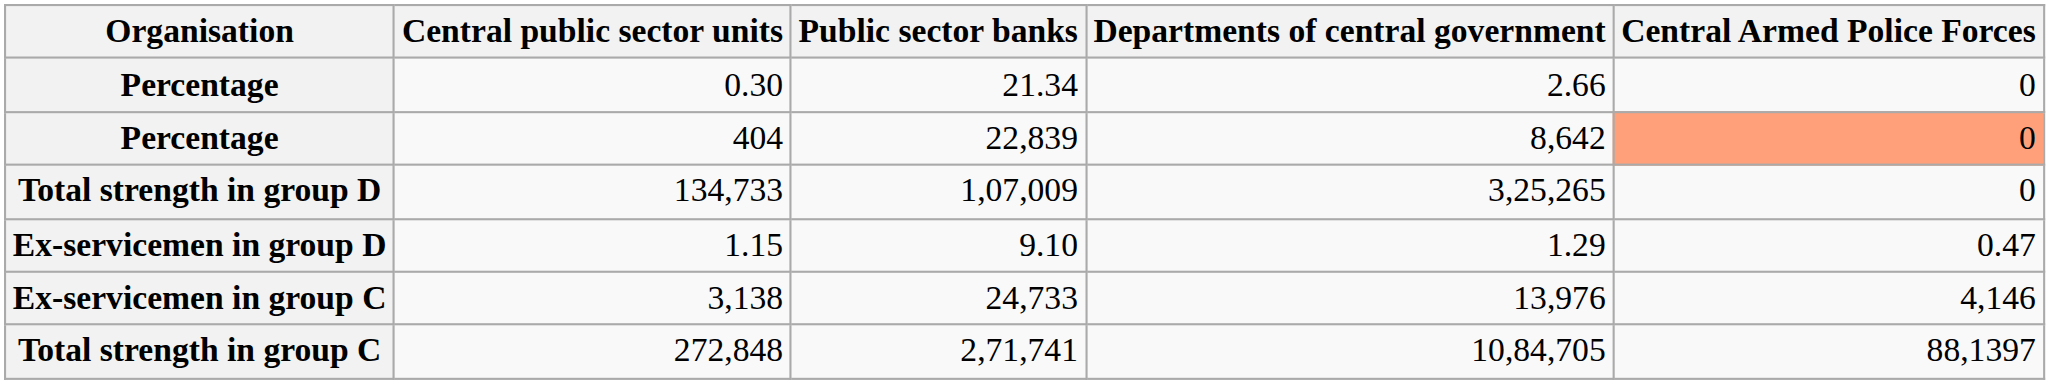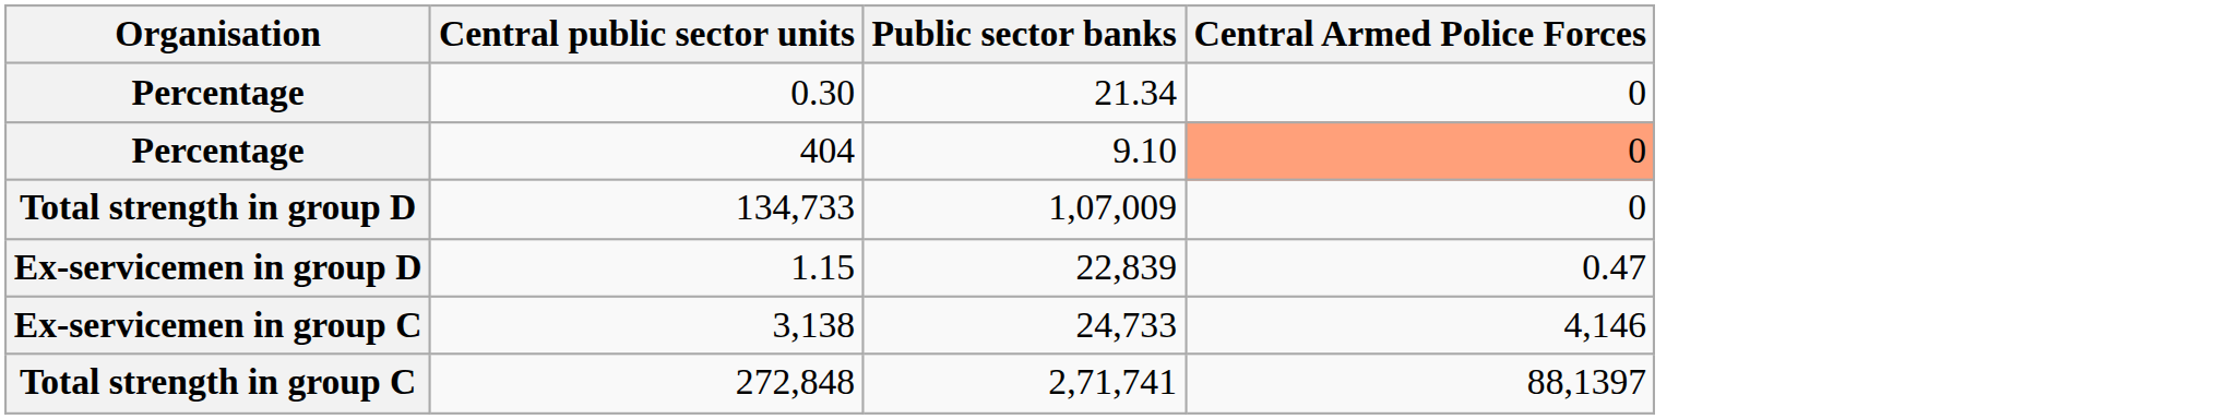 <table class="wikitable">
 <tr>
 <th>Organisation</th>
 <th>Central public sector units</th>
 <th>Public sector banks</th>
-<th>Departments of central government</th>
 <th>Central Armed Police Forces</th>
 </tr>
 <tr align="right">
 <th>Percentage</th>
 <td>0.30</td>
 <td>21.34</td>
-<td>2.66</td>
 <td>0</td>
 </tr>
 <tr align="right">
 <th>Percentage</th>
 <td>404</td>
-<td>22,839</td>
-<td>8,642</td>
+<td>9.10</td>
 <td style="background: lightsalmon;">0</td>
 </tr>
 <tr align="right">
 <th>Total strength in group D</th>
 <td>134,733</td>
 <td>1,07,009</td>
-<td>3,25,265</td>
 <td>0</td>
 </tr>
 <tr align="right">
 <th>Ex-servicemen in group D</th>
 <td>1.15</td>
-<td>9.10</td>
-<td>1.29</td>
+<td>22,839</td>
 <td>0.47</td>
 </tr>
 <tr align="right">
 <th>Ex-servicemen in group C</th>
 <td>3,138</td>
 <td>24,733</td>
-<td>13,976</td>
 <td>4,146</td>
 </tr>
 <tr align="right">
 <th>Total strength in group C</th>
 <td>272,848</td>
 <td>2,71,741</td>
-<td>10,84,705</td>
 <td>88,1397</td>
 </tr>
 </table>
